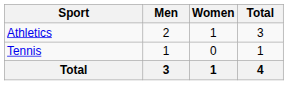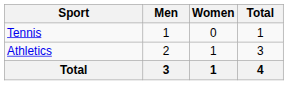 <table class="wikitable sortable" style="text-align:center;">
 <tr>
 <th width=180>Sport</th>
 <th width=55>Men</th>
 <th width=55>Women</th>
 <th width=55>Total</th>
 </tr>
 <tr>
+<td align=left><a href='#'>Tennis</a></td>
+<td>1</td>
+<td>0</td>
+<td>1</td>
+</tr>
+<tr>
 <td align=left><a href='#'>Athletics</a></td>
 <td>2</td>
 <td>1</td>
 <td>3</td>
-</tr>
-<tr>
-<td align=left><a href='#'>Tennis</a></td>
-<td>1</td>
-<td>0</td>
-<td>1</td>
 </tr>
 <tr>
 <th>Total</th>
 <th>3</th>
 <th>1</th>
 <th>4</th>
 </tr>
 </table>
